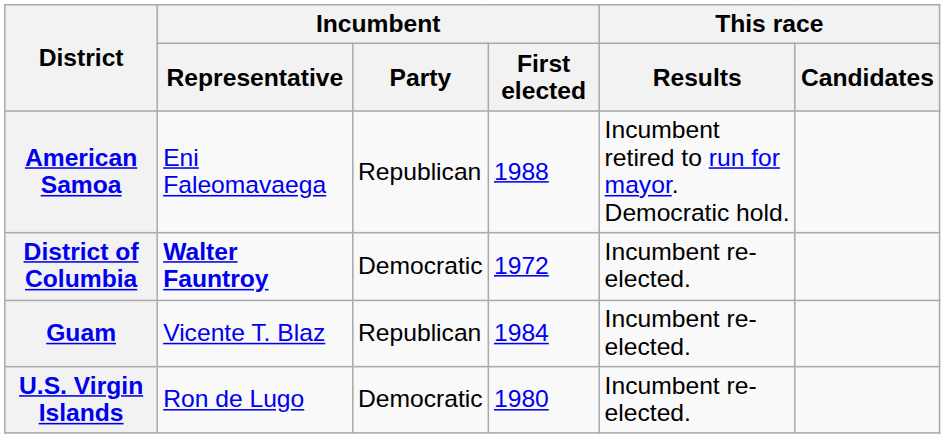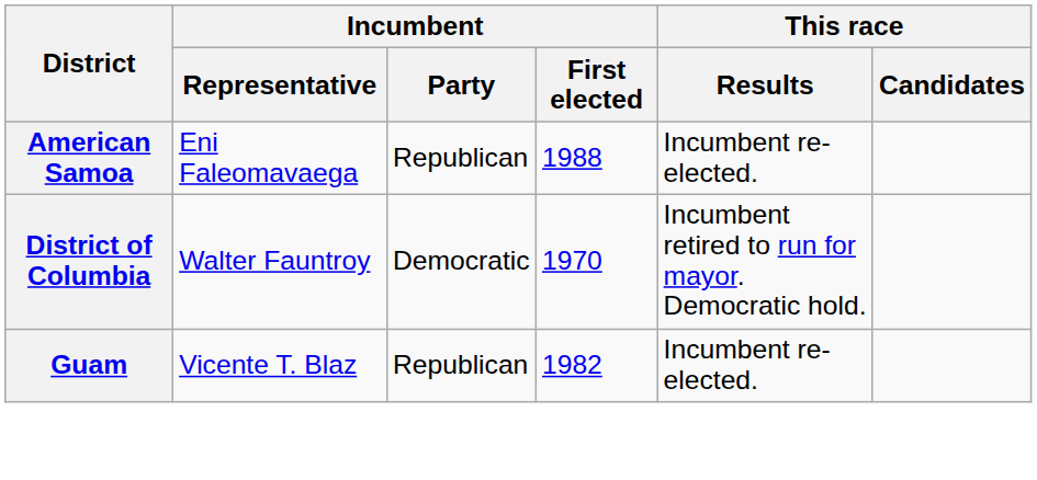 <table class=wikitable>
 <tr>
 <th rowspan=2>District</th>
 <th colspan=3>Incumbent</th>
 <th colspan=2>This race</th>
 </tr>
 <tr>
 <th>Representative</th>
 <th>Party</th>
 <th>First elected</th>
 <th>Results</th>
 <th>Candidates</th>
 </tr>
 <tr>
 <th><a href='#'>American Samoa</a></th>
 <td><a href='#'>Eni Faleomavaega</a></td>
 <td>Republican</td>
 <td><a href='#'>1988</a></td>
-<td>Incumbent retired to <a href='#'>run for mayor</a>.<br>Democratic hold.</td>
+<td>Incumbent re-elected.</td>
 <td nowrap></td>
 </tr>
 <tr>
 <th><a href='#'>District of Columbia</a></th>
-<td><strong><a href='#'>Walter Fauntroy</a></strong></td>
+<td><a href='#'>Walter Fauntroy</a></td>
 <td>Democratic</td>
-<td><a href='#'>1972</a></td>
-<td>Incumbent re-elected.</td>
+<td><a href='#'>1970</a></td>
+<td>Incumbent retired to <a href='#'>run for mayor</a>.<br>Democratic hold.</td>
 <td nowrap></td>
 </tr>
 <tr>
 <th><a href='#'>Guam</a></th>
 <td><a href='#'>Vicente T. Blaz</a></td>
 <td>Republican</td>
-<td><a href='#'>1984</a></td>
-<td>Incumbent re-elected.</td>
-<td nowrap></td>
-</tr>
-<tr>
-<th><a href='#'>U.S. Virgin Islands</a></th>
-<td><a href='#'>Ron de Lugo</a></td>
-<td>Democratic</td>
-<td><a href='#'>1980</a></td>
+<td><a href='#'>1982</a></td>
 <td>Incumbent re-elected.</td>
 <td nowrap></td>
 </tr>
 </table>
